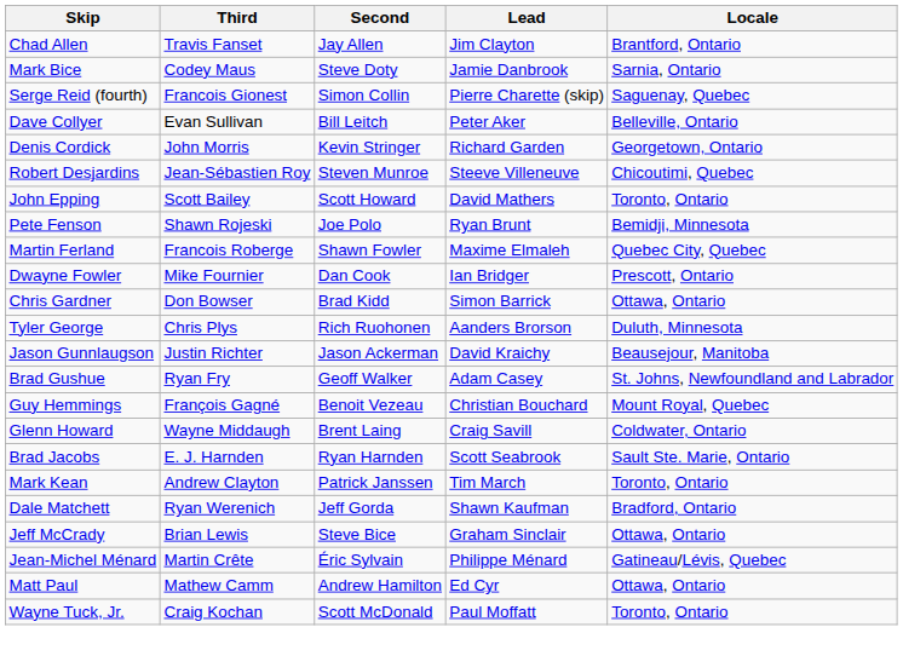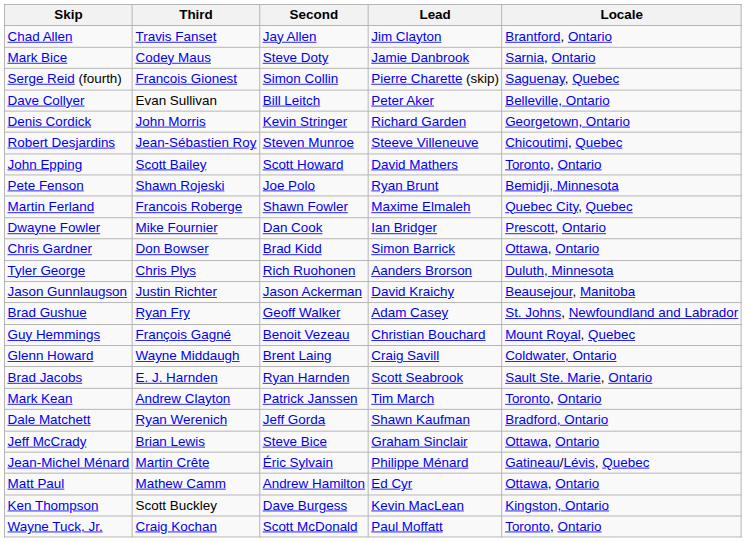 <table class=wikitable>
 <tr>
 <th>Skip</th>
 <th>Third</th>
 <th>Second</th>
 <th>Lead</th>
 <th>Locale</th>
 </tr>
 <tr>
 <td><a href='#'>Chad Allen</a></td>
 <td><a href='#'>Travis Fanset</a></td>
 <td><a href='#'>Jay Allen</a></td>
 <td><a href='#'>Jim Clayton</a></td>
 <td> <a href='#'>Brantford</a>, <a href='#'>Ontario</a></td>
 </tr>
 <tr>
 <td><a href='#'>Mark Bice</a></td>
 <td><a href='#'>Codey Maus</a></td>
 <td><a href='#'>Steve Doty</a></td>
 <td><a href='#'>Jamie Danbrook</a></td>
 <td> <a href='#'>Sarnia</a>, <a href='#'>Ontario</a></td>
 </tr>
 <tr>
 <td><a href='#'>Serge Reid</a> (fourth)</td>
 <td><a href='#'>Francois Gionest</a></td>
 <td><a href='#'>Simon Collin</a></td>
 <td><a href='#'>Pierre Charette</a> (skip)</td>
 <td> <a href='#'>Saguenay</a>, <a href='#'>Quebec</a></td>
 </tr>
 <tr>
 <td><a href='#'>Dave Collyer</a></td>
 <td>Evan Sullivan</td>
 <td><a href='#'>Bill Leitch</a></td>
 <td><a href='#'>Peter Aker</a></td>
 <td> <a href='#'>Belleville, Ontario</a></td>
 </tr>
 <tr>
 <td><a href='#'>Denis Cordick</a></td>
 <td><a href='#'>John Morris</a></td>
 <td><a href='#'>Kevin Stringer</a></td>
 <td><a href='#'>Richard Garden</a></td>
 <td> <a href='#'>Georgetown, Ontario</a></td>
 </tr>
 <tr>
 <td><a href='#'>Robert Desjardins</a></td>
 <td><a href='#'>Jean-Sébastien Roy</a></td>
 <td><a href='#'>Steven Munroe</a></td>
 <td><a href='#'>Steeve Villeneuve</a></td>
 <td> <a href='#'>Chicoutimi</a>, <a href='#'>Quebec</a></td>
 </tr>
 <tr>
 <td><a href='#'>John Epping</a></td>
 <td><a href='#'>Scott Bailey</a></td>
 <td><a href='#'>Scott Howard</a></td>
 <td><a href='#'>David Mathers</a></td>
 <td> <a href='#'>Toronto</a>, <a href='#'>Ontario</a></td>
 </tr>
 <tr>
 <td><a href='#'>Pete Fenson</a></td>
 <td><a href='#'>Shawn Rojeski</a></td>
 <td><a href='#'>Joe Polo</a></td>
 <td><a href='#'>Ryan Brunt</a></td>
 <td> <a href='#'>Bemidji, Minnesota</a></td>
 </tr>
 <tr>
 <td><a href='#'>Martin Ferland</a></td>
 <td><a href='#'>Francois Roberge</a></td>
 <td><a href='#'>Shawn Fowler</a></td>
 <td><a href='#'>Maxime Elmaleh</a></td>
 <td> <a href='#'>Quebec City</a>, <a href='#'>Quebec</a></td>
 </tr>
 <tr>
 <td><a href='#'>Dwayne Fowler</a></td>
 <td><a href='#'>Mike Fournier</a></td>
 <td><a href='#'>Dan Cook</a></td>
 <td><a href='#'>Ian Bridger</a></td>
 <td> <a href='#'>Prescott</a>, <a href='#'>Ontario</a></td>
 </tr>
 <tr>
 <td><a href='#'>Chris Gardner</a></td>
 <td><a href='#'>Don Bowser</a></td>
 <td><a href='#'>Brad Kidd</a></td>
 <td><a href='#'>Simon Barrick</a></td>
 <td> <a href='#'>Ottawa</a>, <a href='#'>Ontario</a></td>
 </tr>
 <tr>
 <td><a href='#'>Tyler George</a></td>
 <td><a href='#'>Chris Plys</a></td>
 <td><a href='#'>Rich Ruohonen</a></td>
 <td><a href='#'>Aanders Brorson</a></td>
 <td> <a href='#'>Duluth, Minnesota</a></td>
 </tr>
 <tr>
 <td><a href='#'>Jason Gunnlaugson</a></td>
 <td><a href='#'>Justin Richter</a></td>
 <td><a href='#'>Jason Ackerman</a></td>
 <td><a href='#'>David Kraichy</a></td>
 <td> <a href='#'>Beausejour</a>, <a href='#'>Manitoba</a></td>
 </tr>
 <tr>
 <td><a href='#'>Brad Gushue</a></td>
 <td><a href='#'>Ryan Fry</a></td>
 <td><a href='#'>Geoff Walker</a></td>
 <td><a href='#'>Adam Casey</a></td>
 <td> <a href='#'>St. Johns</a>, <a href='#'>Newfoundland and Labrador</a></td>
 </tr>
 <tr>
 <td><a href='#'>Guy Hemmings</a></td>
 <td><a href='#'>François Gagné</a></td>
 <td><a href='#'>Benoit Vezeau</a></td>
 <td><a href='#'>Christian Bouchard</a></td>
 <td> <a href='#'>Mount Royal</a>, <a href='#'>Quebec</a></td>
 </tr>
 <tr>
 <td><a href='#'>Glenn Howard</a></td>
 <td><a href='#'>Wayne Middaugh</a></td>
 <td><a href='#'>Brent Laing</a></td>
 <td><a href='#'>Craig Savill</a></td>
 <td> <a href='#'>Coldwater, Ontario</a></td>
 </tr>
 <tr>
 <td><a href='#'>Brad Jacobs</a></td>
 <td><a href='#'>E. J. Harnden</a></td>
 <td><a href='#'>Ryan Harnden</a></td>
 <td><a href='#'>Scott Seabrook</a></td>
 <td> <a href='#'>Sault Ste. Marie</a>, <a href='#'>Ontario</a></td>
 </tr>
 <tr>
 <td><a href='#'>Mark Kean</a></td>
 <td><a href='#'>Andrew Clayton</a></td>
 <td><a href='#'>Patrick Janssen</a></td>
 <td><a href='#'>Tim March</a></td>
 <td> <a href='#'>Toronto</a>, <a href='#'>Ontario</a></td>
 </tr>
 <tr>
 <td><a href='#'>Dale Matchett</a></td>
 <td><a href='#'>Ryan Werenich</a></td>
 <td><a href='#'>Jeff Gorda</a></td>
 <td><a href='#'>Shawn Kaufman</a></td>
 <td> <a href='#'>Bradford, Ontario</a></td>
 </tr>
 <tr>
 <td><a href='#'>Jeff McCrady</a></td>
 <td><a href='#'>Brian Lewis</a></td>
 <td><a href='#'>Steve Bice</a></td>
 <td><a href='#'>Graham Sinclair</a></td>
 <td> <a href='#'>Ottawa</a>, <a href='#'>Ontario</a></td>
 </tr>
 <tr>
 <td><a href='#'>Jean-Michel Ménard</a></td>
 <td><a href='#'>Martin Crête</a></td>
 <td><a href='#'>Éric Sylvain</a></td>
 <td><a href='#'>Philippe Ménard</a></td>
 <td> <a href='#'>Gatineau</a>/<a href='#'>Lévis</a>, <a href='#'>Quebec</a></td>
 </tr>
 <tr>
 <td><a href='#'>Matt Paul</a></td>
 <td><a href='#'>Mathew Camm</a></td>
 <td><a href='#'>Andrew Hamilton</a></td>
 <td><a href='#'>Ed Cyr</a></td>
 <td> <a href='#'>Ottawa</a>, <a href='#'>Ontario</a></td>
 </tr>
 <tr>
+<td><a href='#'>Ken Thompson</a></td>
+<td>Scott Buckley</td>
+<td><a href='#'>Dave Burgess</a></td>
+<td><a href='#'>Kevin MacLean</a></td>
+<td> <a href='#'>Kingston, Ontario</a></td>
+</tr>
+<tr>
 <td><a href='#'>Wayne Tuck, Jr.</a></td>
 <td><a href='#'>Craig Kochan</a></td>
 <td><a href='#'>Scott McDonald</a></td>
 <td><a href='#'>Paul Moffatt</a></td>
 <td> <a href='#'>Toronto</a>, <a href='#'>Ontario</a></td>
 </tr>
 </table>
